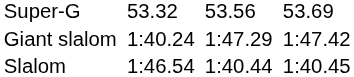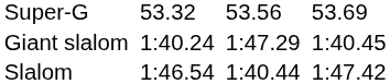 <table>
 <tr>
 <td>Super-G</td>
 <td></td>
 <td>53.32</td>
 <td></td>
 <td>53.56</td>
 <td></td>
 <td>53.69</td>
 </tr>
 <tr>
 <td>Giant slalom</td>
 <td></td>
 <td>1:40.24</td>
 <td></td>
 <td>1:47.29</td>
 <td></td>
-<td>1:47.42</td>
+<td>1:40.45</td>
 </tr>
 <tr>
 <td>Slalom</td>
 <td></td>
 <td>1:46.54</td>
 <td></td>
 <td>1:40.44</td>
 <td></td>
-<td>1:40.45</td>
+<td>1:47.42</td>
 </tr>
 </table>
